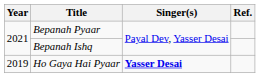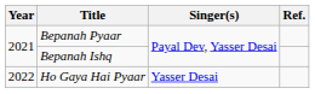 <table class="wikitable sortable">
 <tr>
 <th>Year</th>
 <th>Title</th>
 <th>Singer(s)</th>
 <th class="unsortable">Ref.</th>
 </tr>
 <tr>
 <td rowspan=2>2021</td>
 <td><em>Bepanah Pyaar</em></td>
 <td rowspan="2"><a href='#'>Payal Dev</a>, <a href='#'>Yasser Desai</a></td>
 <td style="text-align:center;"></td>
 </tr>
 <tr>
 <td><em>Bepanah Ishq</em></td>
 <td style="text-align:center;"></td>
 </tr>
 <tr>
-<td>2019</td>
+<td>2022</td>
 <td><em>Ho Gaya Hai Pyaar</em></td>
-<td><strong><a href='#'>Yasser Desai</a></strong></td>
+<td><a href='#'>Yasser Desai</a></td>
 <td style="text-align:center;"></td>
 </tr>
 </table>
